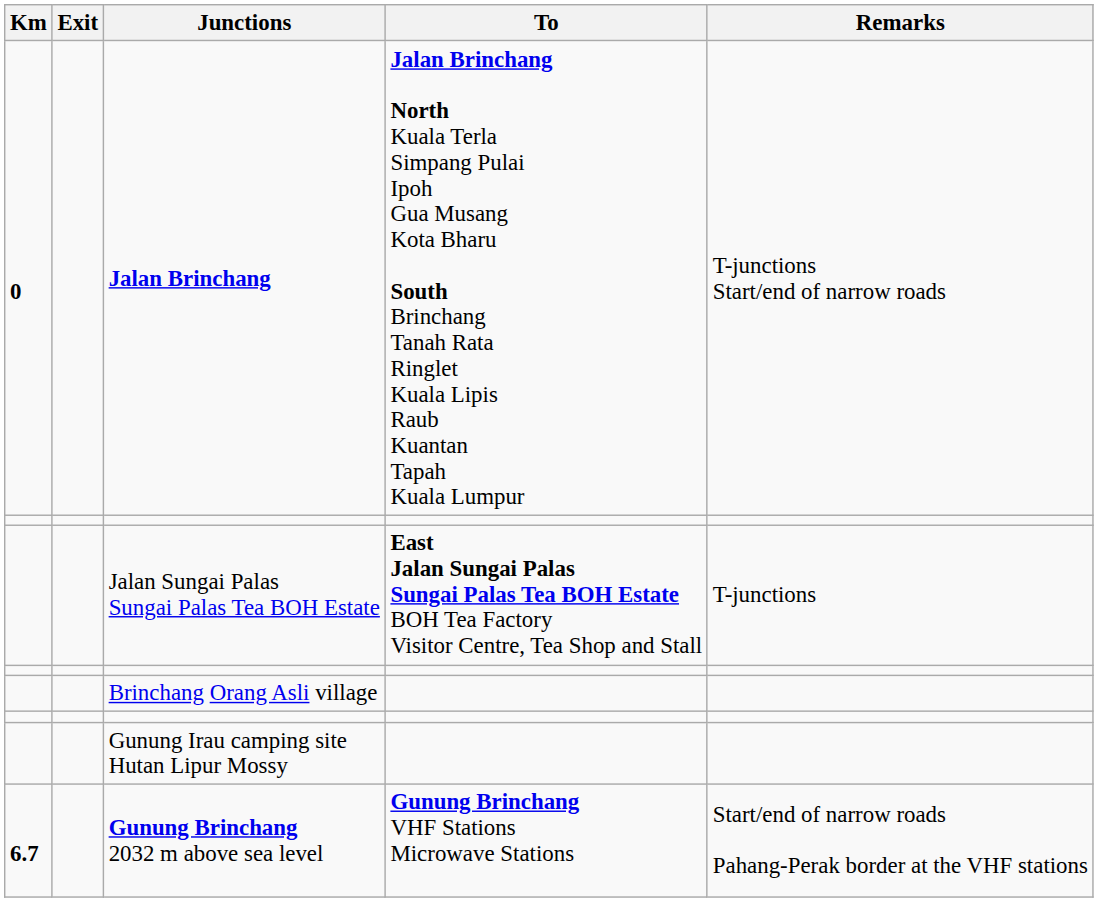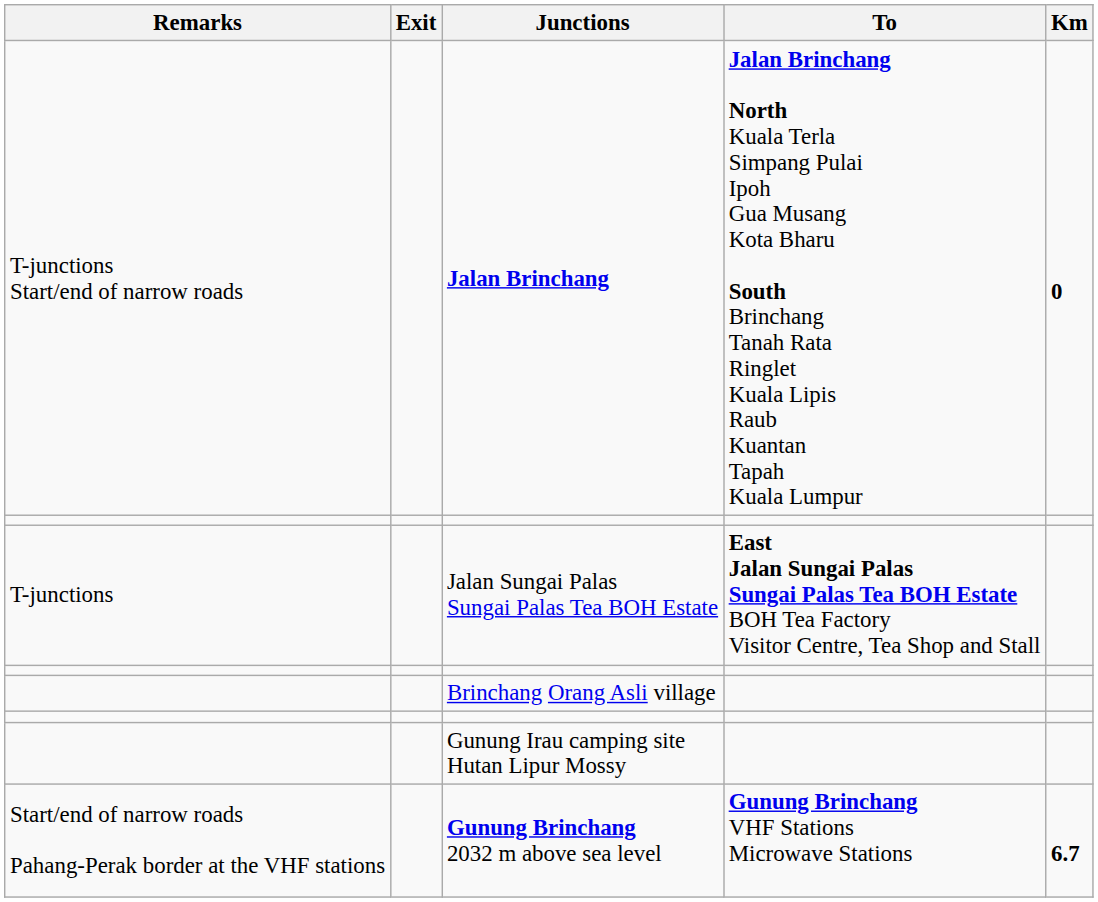 <table class="wikitable">
 <tr>
-<th>Km</th>
+<th>Remarks</th>
 <th>Exit</th>
 <th>Junctions</th>
 <th>To</th>
-<th>Remarks</th>
+<th>Km</th>
 </tr>
 <tr>
-<td><br><strong>0</strong></td>
+<td>T-junctions<br>Start/end of narrow roads</td>
 <td></td>
 <td> <strong><a href='#'>Jalan Brinchang</a></strong></td>
 <td> <strong><a href='#'>Jalan Brinchang</a></strong><br><br><strong>North</strong><br> Kuala Terla<br> Simpang Pulai<br> Ipoh<br> Gua Musang<br> Kota Bharu<br><br><strong>South</strong><br> Brinchang<br> Tanah Rata<br> Ringlet<br> Kuala Lipis<br> Raub<br>  Kuantan<br> Tapah<br>  Kuala Lumpur</td>
-<td>T-junctions<br>Start/end of narrow roads</td>
+<td><br><strong>0</strong></td>
 </tr>
 <tr>
 <td></td>
 <td></td>
 <td> </td>
 <td> </td>
 <td></td>
 </tr>
 <tr>
-<td></td>
+<td>T-junctions</td>
 <td></td>
 <td>Jalan Sungai Palas<br><a href='#'>Sungai Palas Tea BOH Estate</a></td>
 <td><strong>East</strong><br><strong>Jalan Sungai Palas</strong><br><strong><a href='#'>Sungai Palas Tea BOH Estate</a></strong><br>BOH Tea Factory<br>Visitor Centre, Tea Shop and Stall<br>    </td>
-<td>T-junctions</td>
+<td></td>
 </tr>
 <tr>
 <td></td>
 <td></td>
 <td> </td>
 <td> </td>
 <td></td>
 </tr>
 <tr>
 <td></td>
 <td></td>
 <td><a href='#'>Brinchang</a> <a href='#'>Orang Asli</a> village</td>
 <td></td>
 <td></td>
 </tr>
 <tr>
 <td></td>
 <td></td>
 <td> </td>
 <td> </td>
 <td></td>
 </tr>
 <tr>
 <td></td>
 <td></td>
 <td>  Gunung Irau camping site<br>Hutan Lipur Mossy</td>
 <td>  </td>
 <td></td>
 </tr>
 <tr>
-<td><br><strong>6.7</strong></td>
+<td>Start/end of narrow roads<br><br>Pahang-Perak border at the VHF stations</td>
 <td></td>
 <td><strong><a href='#'>Gunung Brinchang</a></strong><br>2032 m above sea level</td>
 <td><strong><a href='#'>Gunung Brinchang</a></strong><br>VHF Stations<br>Microwave Stations<br><br> </td>
-<td>Start/end of narrow roads<br><br>Pahang-Perak border at the VHF stations</td>
+<td><br><strong>6.7</strong></td>
 </tr>
 </table>
